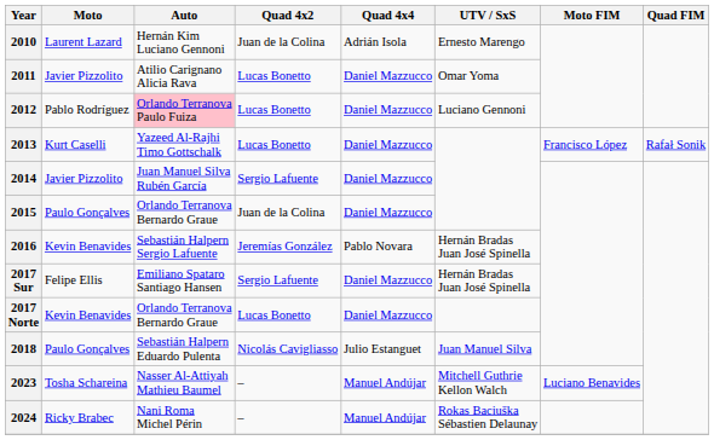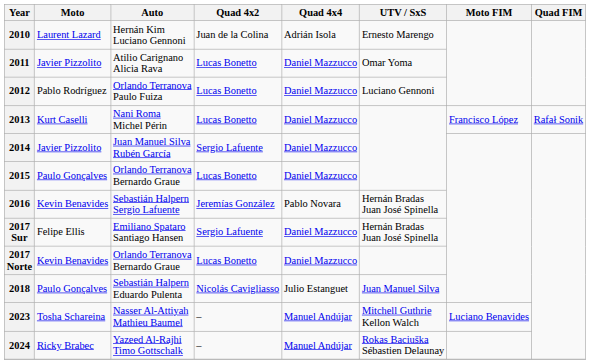 <table class="wikitable">
 <tr>
 <th>Year</th>
 <th>Moto</th>
 <th>Auto</th>
 <th>Quad 4x2</th>
 <th>Quad 4x4</th>
 <th>UTV / SxS</th>
 <th>Moto FIM</th>
 <th>Quad FIM</th>
 </tr>
 <tr>
 <th>2010</th>
 <td> <a href='#'>Laurent Lazard</a></td>
 <td> Hernán Kim<br>Luciano Gennoni</td>
 <td> Juan de la Colina</td>
 <td> Adrián Isola</td>
 <td> Ernesto Marengo</td>
 <td rowspan="3"></td>
 <td rowspan="3"></td>
 </tr>
 <tr>
 <th>2011</th>
 <td> <a href='#'>Javier Pizzolito</a></td>
 <td> Atilio Carignano<br>Alicia Rava</td>
 <td> <a href='#'>Lucas Bonetto</a></td>
 <td> <a href='#'>Daniel Mazzucco</a></td>
 <td> Omar Yoma</td>
 </tr>
 <tr>
 <th>2012</th>
 <td> Pablo Rodríguez</td>
-<td style="background: pink;"> <a href='#'>Orlando Terranova</a><br>  Paulo Fuiza</td>
+<td> <a href='#'>Orlando Terranova</a><br>  Paulo Fuiza</td>
 <td> <a href='#'>Lucas Bonetto</a></td>
 <td> <a href='#'>Daniel Mazzucco</a></td>
 <td> Luciano Gennoni</td>
 </tr>
 <tr>
 <th>2013</th>
 <td> <a href='#'>Kurt Caselli</a></td>
-<td> <a href='#'>Yazeed Al-Rajhi</a><br> <a href='#'>Timo Gottschalk</a></td>
+<td> <a href='#'>Nani Roma</a><br> Michel Périn</td>
 <td> <a href='#'>Lucas Bonetto</a></td>
 <td> <a href='#'>Daniel Mazzucco</a></td>
 <td rowspan="3"></td>
 <td> <a href='#'>Francisco López</a></td>
 <td> <a href='#'>Rafał Sonik</a></td>
 </tr>
 <tr>
 <th>2014</th>
 <td> <a href='#'>Javier Pizzolito</a></td>
 <td> <a href='#'>Juan Manuel Silva</a><br> <a href='#'>Rubén García</a></td>
 <td> <a href='#'>Sergio Lafuente</a></td>
 <td> <a href='#'>Daniel Mazzucco</a></td>
 <td rowspan="6"></td>
 <td rowspan="8"></td>
 </tr>
 <tr>
 <th>2015</th>
 <td> <a href='#'>Paulo Gonçalves</a></td>
 <td> <a href='#'>Orlando Terranova</a><br> Bernardo Graue</td>
-<td> Juan de la Colina</td>
+<td> <a href='#'>Lucas Bonetto</a></td>
 <td> <a href='#'>Daniel Mazzucco</a></td>
 </tr>
 <tr>
 <th>2016</th>
 <td> <a href='#'>Kevin Benavides</a></td>
 <td> <a href='#'>Sebastián Halpern</a><br>  <a href='#'>Sergio Lafuente</a></td>
 <td> <a href='#'>Jeremías González</a></td>
 <td> Pablo Novara</td>
 <td> Hernán Bradas<br> Juan José Spinella</td>
 </tr>
 <tr>
 <th>2017<br>Sur</th>
 <td> Felipe Ellis</td>
 <td> <a href='#'>Emiliano Spataro</a><br> Santiago Hansen</td>
 <td> <a href='#'>Sergio Lafuente</a></td>
 <td> <a href='#'>Daniel Mazzucco</a></td>
 <td> Hernán Bradas<br> Juan José Spinella</td>
 </tr>
 <tr>
 <th>2017<br>Norte</th>
 <td> <a href='#'>Kevin Benavides</a></td>
 <td> <a href='#'>Orlando Terranova</a><br> Bernardo Graue</td>
 <td> <a href='#'>Lucas Bonetto</a></td>
 <td> <a href='#'>Daniel Mazzucco</a></td>
 <td></td>
 </tr>
 <tr>
 <th>2018</th>
 <td> <a href='#'>Paulo Gonçalves</a></td>
 <td> <a href='#'>Sebastián Halpern</a><br> Eduardo Pulenta</td>
 <td> <a href='#'>Nicolás Cavigliasso</a></td>
 <td> Julio Estanguet</td>
 <td> <a href='#'>Juan Manuel Silva</a></td>
 </tr>
 <tr>
 <th>2023</th>
 <td> <a href='#'>Tosha Schareina</a></td>
 <td> <a href='#'>Nasser Al-Attiyah</a><br> <a href='#'>Mathieu Baumel</a></td>
 <td>–</td>
 <td> <a href='#'>Manuel Andújar</a></td>
 <td> <a href='#'>Mitchell Guthrie</a><br> Kellon Walch</td>
 <td> <a href='#'>Luciano Benavides</a></td>
 </tr>
 <tr>
 <th>2024</th>
 <td> <a href='#'>Ricky Brabec</a></td>
-<td> <a href='#'>Nani Roma</a><br> Michel Périn</td>
+<td> <a href='#'>Yazeed Al-Rajhi</a><br> <a href='#'>Timo Gottschalk</a></td>
 <td>–</td>
 <td> <a href='#'>Manuel Andújar</a></td>
 <td> <a href='#'>Rokas Baciuška</a><br> Sébastien Delaunay</td>
 <td rowspan="1"></td>
 </tr>
 <tr>
 </tr>
 </table>
